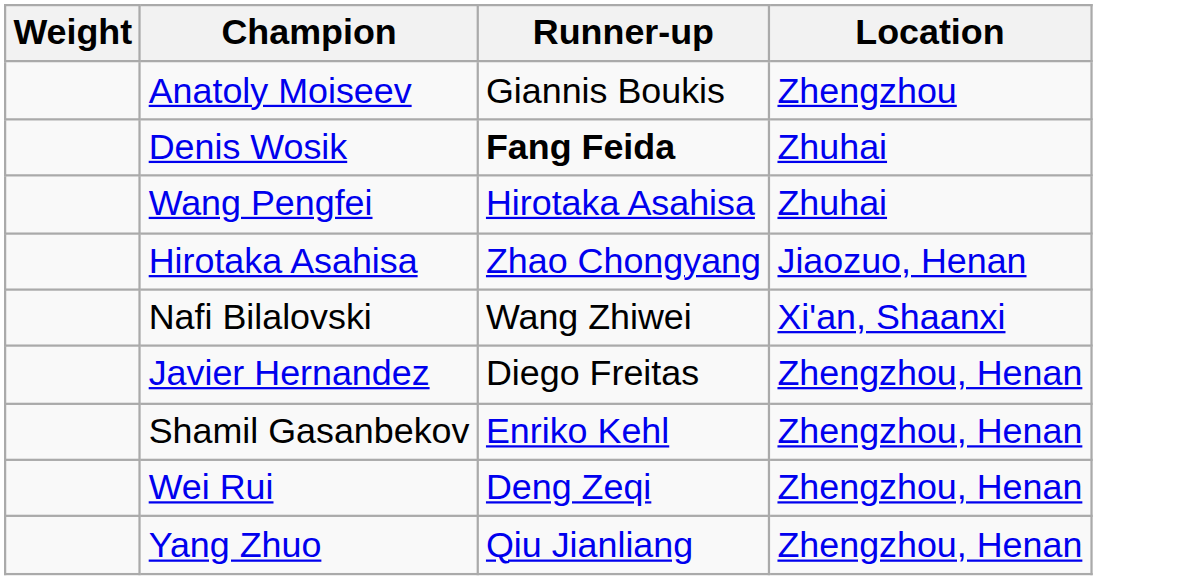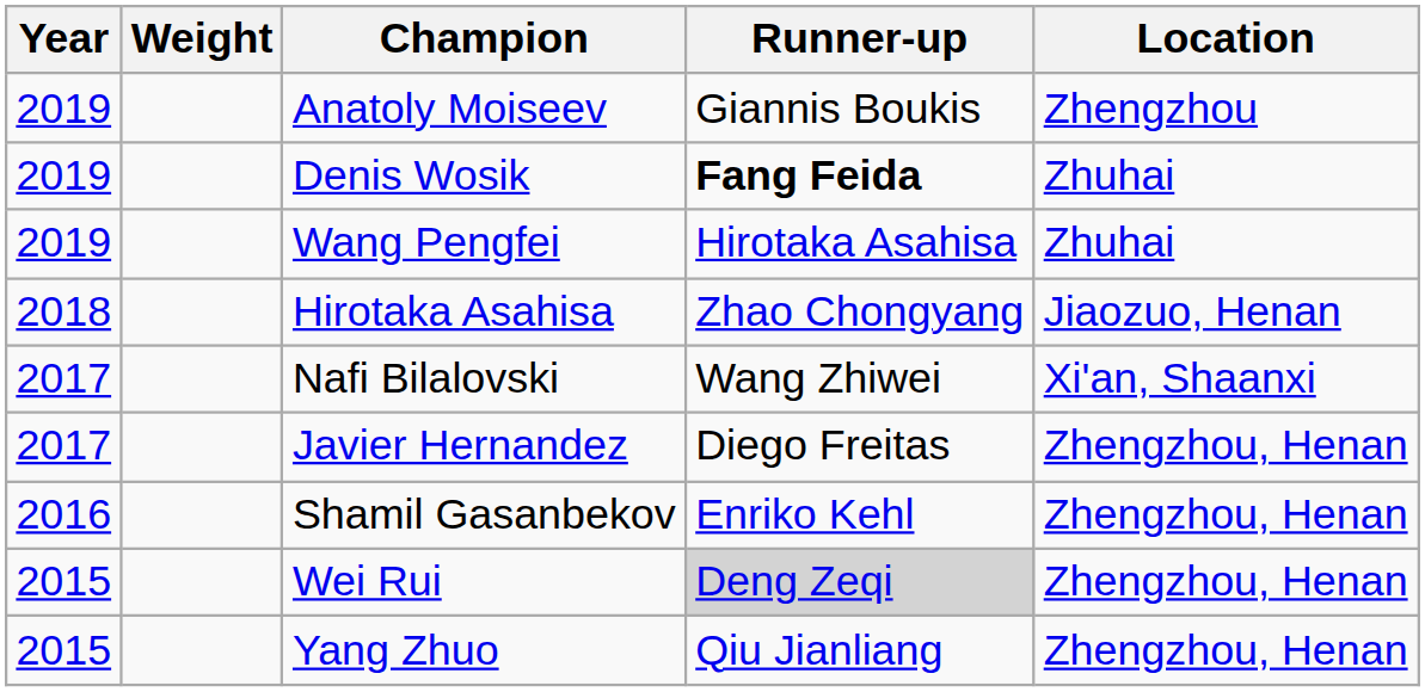 <table class="wikitable">
 <tr>
+<th>Year</th>
 <th>Weight</th>
 <th>Champion</th>
 <th>Runner-up</th>
 <th>Location</th>
 </tr>
 <tr>
+<td><a href='#'>2019</a></td>
 <td></td>
 <td> <a href='#'>Anatoly Moiseev</a></td>
 <td> Giannis Boukis</td>
 <td><a href='#'>Zhengzhou</a></td>
 </tr>
 <tr>
+<td><a href='#'>2019</a></td>
 <td></td>
 <td> <a href='#'>Denis Wosik</a></td>
 <td><strong> Fang Feida</strong></td>
 <td><a href='#'>Zhuhai</a></td>
 </tr>
 <tr>
+<td><a href='#'>2019</a></td>
 <td></td>
 <td> <a href='#'>Wang Pengfei</a></td>
 <td> <a href='#'>Hirotaka Asahisa</a></td>
 <td><a href='#'>Zhuhai</a></td>
 </tr>
 <tr>
+<td><a href='#'>2018</a></td>
 <td></td>
 <td> <a href='#'>Hirotaka Asahisa</a></td>
 <td> <a href='#'>Zhao Chongyang</a></td>
 <td><a href='#'>Jiaozuo, Henan</a></td>
 </tr>
 <tr>
+<td><a href='#'>2017</a></td>
 <td></td>
 <td> Nafi Bilalovski</td>
 <td> Wang Zhiwei</td>
 <td><a href='#'>Xi'an, Shaanxi</a></td>
 </tr>
 <tr>
+<td><a href='#'>2017</a></td>
 <td></td>
 <td> <a href='#'>Javier Hernandez</a></td>
 <td> Diego Freitas</td>
 <td><a href='#'>Zhengzhou, Henan</a></td>
 </tr>
 <tr>
+<td><a href='#'>2016</a></td>
 <td></td>
 <td> Shamil Gasanbekov</td>
 <td> <a href='#'>Enriko Kehl</a></td>
 <td><a href='#'>Zhengzhou, Henan</a></td>
 </tr>
 <tr>
+<td><a href='#'>2015</a></td>
 <td></td>
 <td> <a href='#'>Wei Rui</a></td>
-<td> <a href='#'>Deng Zeqi</a></td>
+<td style="background: lightgrey;"> <a href='#'>Deng Zeqi</a></td>
 <td><a href='#'>Zhengzhou, Henan</a></td>
 </tr>
 <tr>
+<td><a href='#'>2015</a></td>
 <td></td>
 <td> <a href='#'>Yang Zhuo</a></td>
 <td> <a href='#'>Qiu Jianliang</a></td>
 <td><a href='#'>Zhengzhou, Henan</a></td>
 </tr>
 </table>
